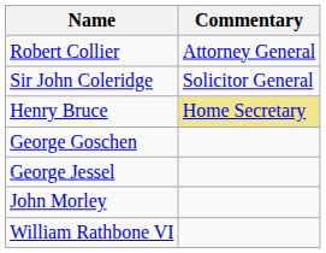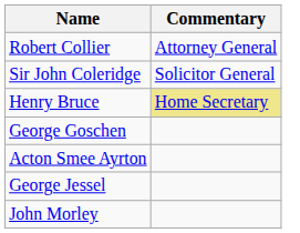 <table class="wikitable">
 <tr>
 <th>Name</th>
 <th>Commentary</th>
 </tr>
 <tr>
 <td><a href='#'>Robert Collier</a> </td>
 <td><a href='#'>Attorney General</a></td>
 </tr>
 <tr>
 <td><a href='#'>Sir John Coleridge</a> </td>
 <td><a href='#'>Solicitor General</a></td>
 </tr>
 <tr>
 <td><a href='#'>Henry Bruce</a> </td>
 <td style="background: khaki;"><a href='#'>Home Secretary</a></td>
 </tr>
 <tr>
 <td><a href='#'>George Goschen</a> </td>
 <td></td>
 </tr>
 <tr>
+<td><a href='#'>Acton Smee Ayrton</a></td>
+<td></td>
+</tr>
+<tr>
 <td><a href='#'>George Jessel</a> </td>
 <td></td>
 </tr>
 <tr>
 <td><a href='#'>John Morley</a> </td>
 <td></td>
 </tr>
-<tr>
-<td><a href='#'>William Rathbone VI</a> </td>
-<td></td>
-</tr>
 </table>
